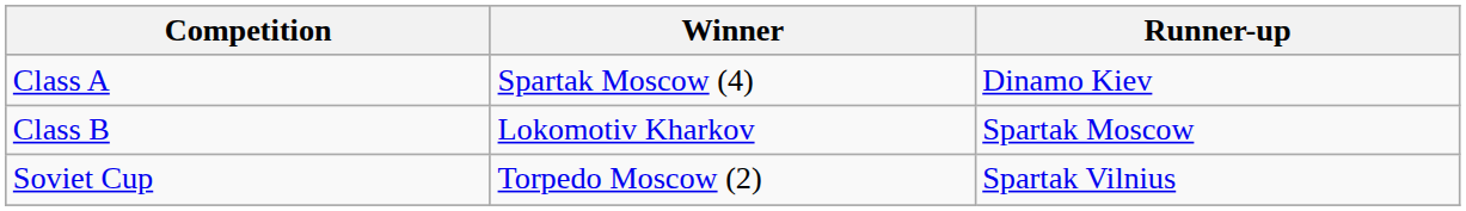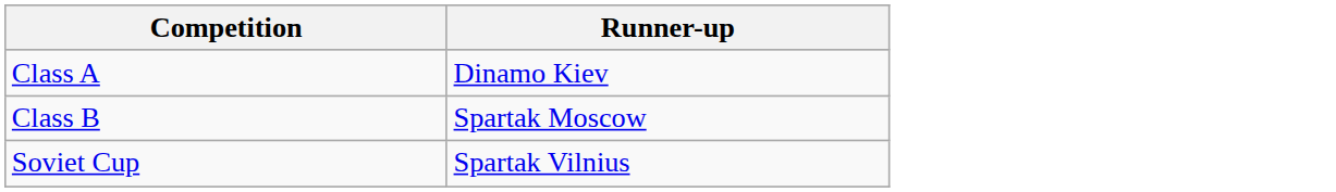 <table class="wikitable">
 <tr>
 <th style="width:15em">Competition</th>
-<th style="width:15em">Winner</th>
 <th style="width:15em">Runner-up</th>
 </tr>
 <tr>
 <td><a href='#'>Class A</a></td>
-<td><a href='#'>Spartak Moscow</a> (4)</td>
 <td><a href='#'>Dinamo Kiev</a></td>
 </tr>
 <tr>
 <td><a href='#'>Class B</a></td>
-<td><a href='#'>Lokomotiv Kharkov</a></td>
 <td><a href='#'>Spartak Moscow</a></td>
 </tr>
 <tr>
 <td><a href='#'>Soviet Cup</a></td>
-<td><a href='#'>Torpedo Moscow</a> (2)</td>
 <td><a href='#'>Spartak Vilnius</a></td>
 </tr>
 </table>
